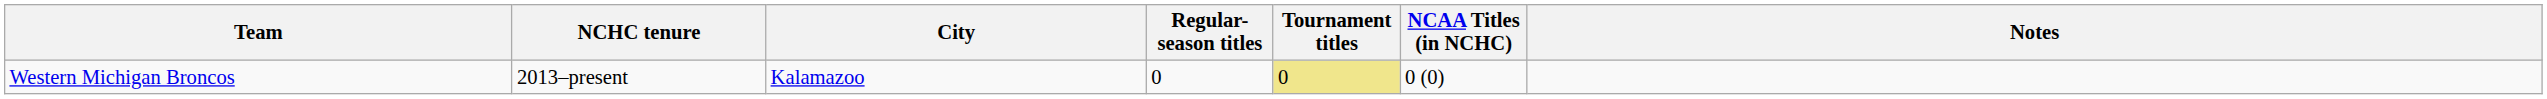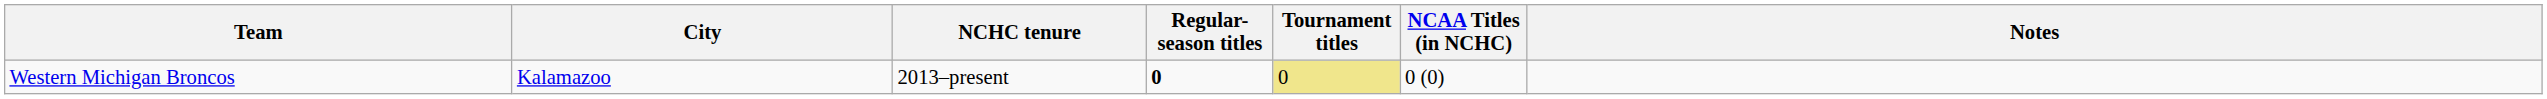 <table class="wikitable">
 <tr>
 <th bgcolor="#DDDDFF" width="20%">Team</th>
+<th bgcolor="#DDDDFF" width="15%">City</th>
 <th bgcolor="#DDDDFF" width="10%">NCHC tenure</th>
-<th bgcolor="#DDDDFF" width="15%">City</th>
 <th bgcolor="#DDDDFF" width="5%">Regular-season titles</th>
 <th bgcolor="#DDDDFF" width="5%">Tournament titles</th>
 <th bgcolor="#DDDDFF" width="5%"><a href='#'>NCAA</a> Titles (in NCHC)</th>
 <th bgcolor="#DDDDFF" width="40%">Notes</th>
 </tr>
 <tr>
 <td><a href='#'>Western Michigan Broncos</a></td>
+<td><a href='#'>Kalamazoo</a></td>
 <td>2013–present</td>
-<td><a href='#'>Kalamazoo</a></td>
-<td>0</td>
+<td><strong>0</strong></td>
 <td style="background: khaki;">0</td>
 <td>0 (0)</td>
 <td></td>
 </tr>
 </table>
